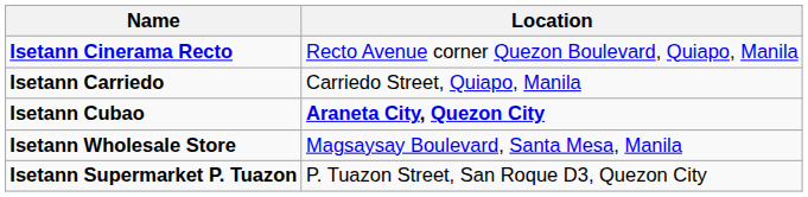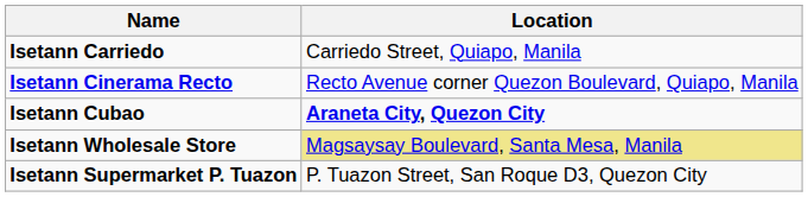 <table class="wikitable sortable">
 <tr>
 <th>Name</th>
 <th>Location</th>
 </tr>
 <tr>
+<td><strong>Isetann Carriedo</strong></td>
+<td>Carriedo Street, <a href='#'>Quiapo</a>, <a href='#'>Manila</a></td>
+</tr>
+<tr>
 <td><strong><a href='#'>Isetann Cinerama Recto</a></strong></td>
 <td><a href='#'>Recto Avenue</a> corner <a href='#'>Quezon Boulevard</a>,  <a href='#'>Quiapo</a>, <a href='#'>Manila</a></td>
-</tr>
-<tr>
-<td><strong>Isetann Carriedo</strong></td>
-<td>Carriedo Street, <a href='#'>Quiapo</a>, <a href='#'>Manila</a></td>
 </tr>
 <tr>
 <td><strong>Isetann Cubao</strong></td>
 <td><strong><a href='#'>Araneta City</a>, <a href='#'>Quezon City</a></strong></td>
 </tr>
 <tr>
 <td><strong>Isetann Wholesale Store</strong></td>
-<td><a href='#'>Magsaysay Boulevard</a>, <a href='#'>Santa Mesa</a>, <a href='#'>Manila</a></td>
+<td style="background: khaki;"><a href='#'>Magsaysay Boulevard</a>, <a href='#'>Santa Mesa</a>, <a href='#'>Manila</a></td>
 </tr>
 <tr>
 <td><strong>Isetann Supermarket P. Tuazon</strong></td>
 <td>P. Tuazon Street, San Roque D3, Quezon City</td>
 </tr>
 </table>
